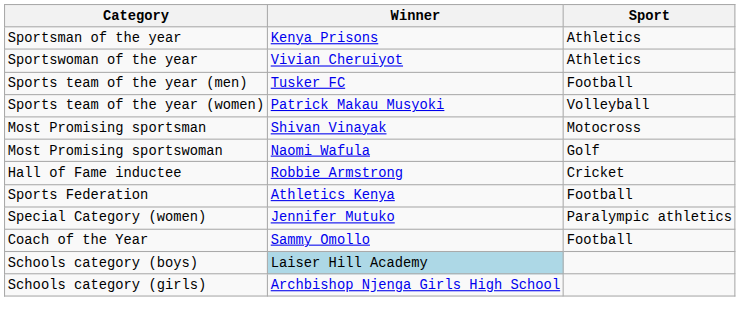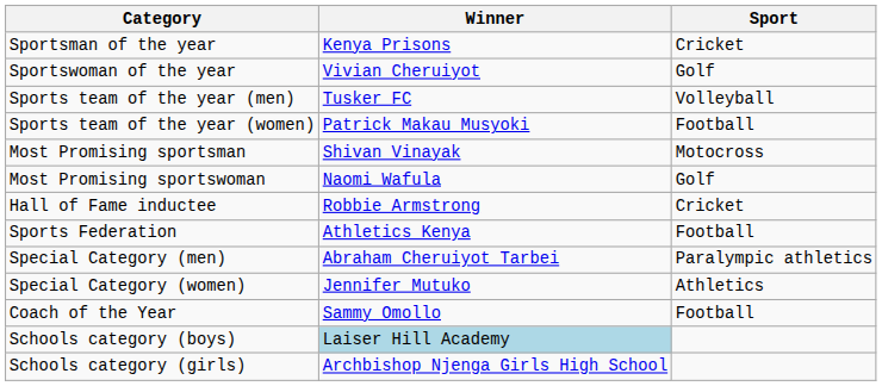 <table class="wikitable">
 <tr>
 <th>Category</th>
 <th>Winner</th>
 <th>Sport</th>
 </tr>
 <tr>
 <td>Sportsman of the year</td>
 <td><a href='#'>Kenya Prisons</a></td>
-<td>Athletics</td>
+<td>Cricket</td>
 </tr>
 <tr>
 <td>Sportswoman of the year</td>
 <td><a href='#'>Vivian Cheruiyot</a></td>
-<td>Athletics</td>
+<td>Golf</td>
 </tr>
 <tr>
 <td>Sports team of the year (men)</td>
 <td><a href='#'>Tusker FC</a></td>
-<td>Football</td>
+<td>Volleyball</td>
 </tr>
 <tr>
 <td>Sports team of the year (women)</td>
 <td><a href='#'>Patrick Makau Musyoki</a></td>
-<td>Volleyball</td>
+<td>Football</td>
 </tr>
 <tr>
 <td>Most Promising sportsman</td>
 <td><a href='#'>Shivan Vinayak</a></td>
 <td>Motocross</td>
 </tr>
 <tr>
 <td>Most Promising sportswoman</td>
 <td><a href='#'>Naomi Wafula</a></td>
 <td>Golf</td>
 </tr>
 <tr>
 <td>Hall of Fame inductee</td>
 <td><a href='#'>Robbie Armstrong</a></td>
 <td>Cricket</td>
 </tr>
 <tr>
 <td>Sports Federation</td>
 <td><a href='#'>Athletics Kenya</a></td>
 <td>Football</td>
 </tr>
 <tr>
+<td>Special Category (men)</td>
+<td><a href='#'>Abraham Cheruiyot Tarbei</a></td>
+<td>Paralympic athletics</td>
+</tr>
+<tr>
 <td>Special Category (women)</td>
 <td><a href='#'>Jennifer Mutuko</a></td>
-<td>Paralympic athletics</td>
+<td>Athletics</td>
 </tr>
 <tr>
 <td>Coach of the Year</td>
 <td><a href='#'>Sammy Omollo </a></td>
 <td>Football</td>
 </tr>
 <tr>
 <td>Schools category (boys)</td>
 <td style="background: lightblue;">Laiser Hill Academy</td>
 <td></td>
 </tr>
 <tr>
 <td>Schools category (girls)</td>
 <td><a href='#'>Archbishop Njenga Girls High School</a></td>
 <td></td>
 </tr>
 </table>
